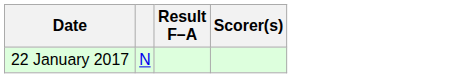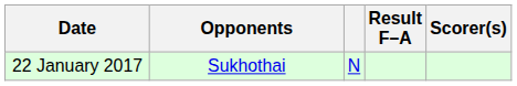 <table class="wikitable" style="text-align:center">
 <tr>
 <th width="125">Date</th>
+<th width="170">Opponents</th>
 <th></th>
 <th>Result<br>F–A</th>
 <th>Scorer(s)</th>
 </tr>
 <tr bgcolor="#ddffdd">
 <td>22 January 2017</td>
+<td><a href='#'>Sukhothai</a></td>
 <td><a href='#'>N</a></td>
 <td> </td>
 <td></td>
 </tr>
 </table>
